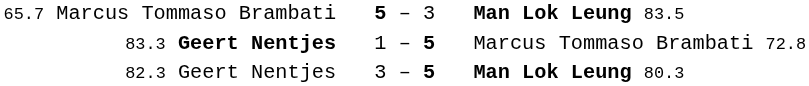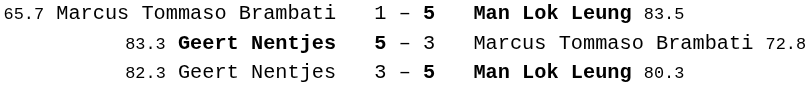 <table style="text-align:center">
 <tr>
 <th width=233></th>
 <th width=80></th>
 <th width=233></th>
 </tr>
 <tr>
 <td align=right><small>65.7</small> Marcus Tommaso Brambati </td>
-<td><strong>5</strong> – 3</td>
+<td>1 – <strong>5</strong></td>
 <td align=left> <strong>Man Lok Leung</strong> <small>83.5</small></td>
 </tr>
 <tr>
 <td align=right><small>83.3</small> <strong>Geert Nentjes</strong> </td>
-<td>1 – <strong>5</strong></td>
+<td><strong>5</strong> – 3</td>
 <td align=left> Marcus Tommaso Brambati <small>72.8</small></td>
 </tr>
 <tr>
 <td align=right><small>82.3</small> Geert Nentjes </td>
 <td>3 – <strong>5</strong></td>
 <td align=left> <strong>Man Lok Leung</strong> <small>80.3</small></td>
 </tr>
 </table>
